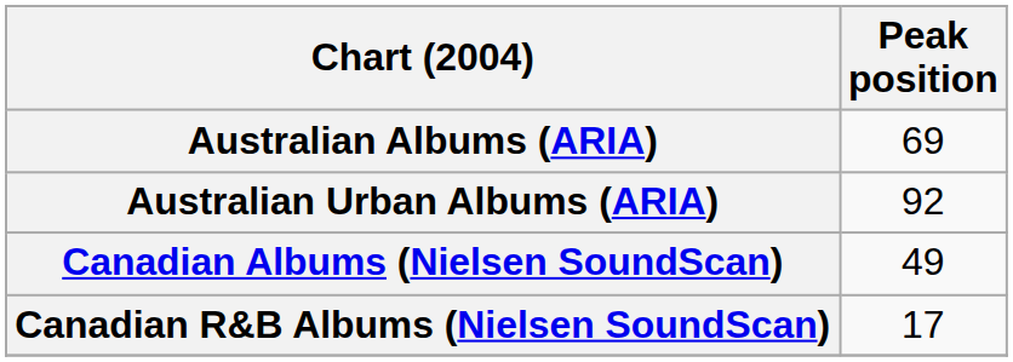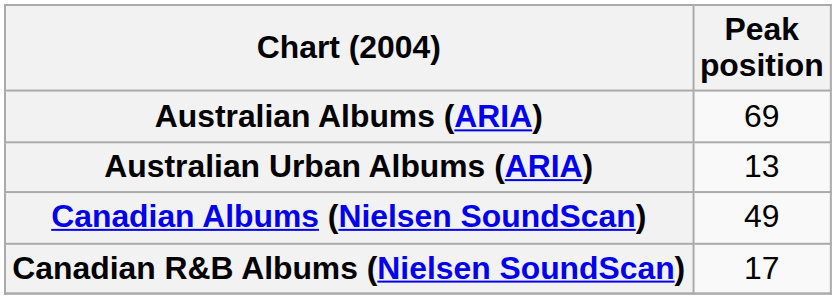 <table class="wikitable sortable plainrowheaders" style="text-align:center">
 <tr>
 <th scope="col">Chart (2004)</th>
 <th scope="col">Peak<br> position</th>
 </tr>
 <tr>
 <th scope="row">Australian Albums (<a href='#'>ARIA</a>)</th>
 <td>69</td>
 </tr>
 <tr>
 <th scope="row">Australian Urban Albums (<a href='#'>ARIA</a>)</th>
-<td>92</td>
+<td>13</td>
 </tr>
 <tr>
 <th scope="row"><a href='#'>Canadian Albums</a> (<a href='#'>Nielsen SoundScan</a>)</th>
 <td>49</td>
 </tr>
 <tr>
 <th scope="row">Canadian R&B Albums (<a href='#'>Nielsen SoundScan</a>)</th>
 <td>17</td>
 </tr>
 <tr>
 </tr>
 <tr>
 </tr>
 <tr>
 </tr>
 <tr>
 </tr>
 <tr>
 </tr>
 </table>
